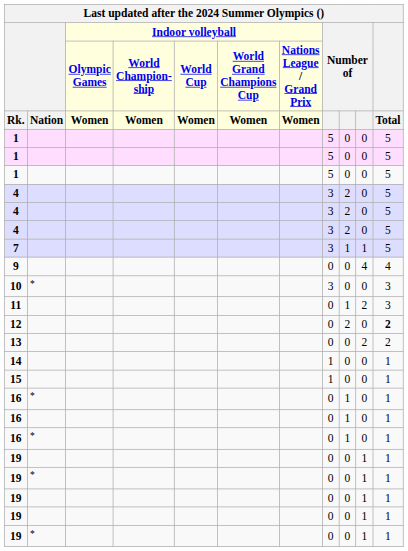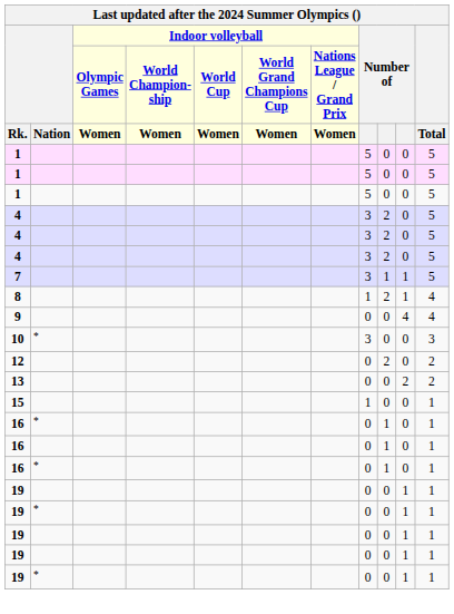 <table class="wikitable" style="margin-top:0em; text-align:center; font-size:100%;">
 <tr>
 <th colspan="11">Last updated after the 2024 Summer Olympics ()</th>
 </tr>
 <tr>
 <th rowspan="2" colspan="2"></th>
 <th colspan="5" style="background:#ffd;"><a href='#'>Indoor volleyball</a></th>
 <th rowspan="2" colspan="3">Number of</th>
 <th rowspan="2"></th>
 </tr>
 <tr>
 <th style="background:#ffd;"><a href='#'>Olympic Games</a></th>
 <th style="background:#ffd;"><a href='#'>World Champion-<br>ship</a></th>
 <th style="background:#ffd;"><a href='#'>World Cup</a></th>
 <th style="background:#ffd;"><a href='#'>World Grand Champions Cup</a></th>
 <th style="background:#ffd;"><a href='#'>Nations League</a> / <a href='#'>Grand Prix</a></th>
 </tr>
 <tr>
 <th style="width:1em;">Rk.</th>
 <th>Nation</th>
 <th style="background:#ffd; width:1em;">Women</th>
 <th style="background:#ffd; width:1em;">Women</th>
 <th style="background:#ffd; width:1em;">Women</th>
 <th style="background:#ffd; width:1em;">Women</th>
 <th style="background:#ffd; width:1em;">Women</th>
 <th style="width:1em;"></th>
 <th style="width:1em;"></th>
 <th style="width:1em;"></th>
 <th style="width:1em;">Total</th>
 </tr>
 <tr style="background: #fdf;">
 <td><strong>1</strong></td>
 <td style="text-align:left;"></td>
 <td></td>
 <td></td>
 <td></td>
 <td></td>
 <td></td>
 <td>5</td>
 <td>0</td>
 <td>0</td>
 <td>5</td>
 </tr>
 <tr style="background: #fdf;">
 <td><strong>1</strong></td>
 <td style="text-align:left;"></td>
 <td></td>
 <td></td>
 <td></td>
 <td></td>
 <td></td>
 <td>5</td>
 <td>0</td>
 <td>0</td>
 <td>5</td>
 </tr>
 <tr>
 <td><strong>1</strong></td>
 <td style="text-align:left;"></td>
 <td></td>
 <td></td>
 <td></td>
 <td></td>
 <td></td>
 <td>5</td>
 <td>0</td>
 <td>0</td>
 <td>5</td>
 </tr>
 <tr style="background: #ddf;">
 <td><strong>4</strong></td>
 <td style="text-align:left;"></td>
 <td></td>
 <td></td>
 <td></td>
 <td></td>
 <td></td>
 <td>3</td>
 <td>2</td>
 <td>0</td>
 <td>5</td>
 </tr>
 <tr style="background: #ddf;">
 <td><strong>4</strong></td>
 <td style="text-align:left;"></td>
 <td></td>
 <td></td>
 <td></td>
 <td></td>
 <td></td>
 <td>3</td>
 <td>2</td>
 <td>0</td>
 <td>5</td>
 </tr>
 <tr style="background: #ddf;">
 <td><strong>4</strong></td>
 <td style="text-align:left;"></td>
 <td></td>
 <td></td>
 <td></td>
 <td></td>
 <td></td>
 <td>3</td>
 <td>2</td>
 <td>0</td>
 <td>5</td>
 </tr>
 <tr style="background: #ddf;">
 <td><strong>7</strong></td>
 <td style="text-align:left;"></td>
 <td></td>
 <td></td>
 <td></td>
 <td></td>
 <td></td>
 <td>3</td>
 <td>1</td>
 <td>1</td>
 <td>5</td>
 </tr>
 <tr>
+<td><strong>8</strong></td>
+<td style="text-align:left;"></td>
+<td></td>
+<td></td>
+<td></td>
+<td></td>
+<td></td>
+<td>1</td>
+<td>2</td>
+<td>1</td>
+<td>4</td>
+</tr>
+<tr>
 <td><strong>9</strong></td>
 <td style="text-align:left;"></td>
 <td></td>
 <td></td>
 <td></td>
 <td></td>
 <td></td>
 <td>0</td>
 <td>0</td>
 <td>4</td>
 <td>4</td>
 </tr>
 <tr>
 <td><strong>10</strong></td>
 <td style="text-align:left;"><em></em><sup>*</sup></td>
 <td></td>
 <td></td>
 <td></td>
 <td></td>
 <td></td>
 <td>3</td>
 <td>0</td>
 <td>0</td>
 <td>3</td>
 </tr>
 <tr>
-<td><strong>11</strong></td>
-<td style="text-align:left;"></td>
-<td></td>
-<td></td>
-<td></td>
-<td></td>
-<td></td>
-<td>0</td>
-<td>1</td>
-<td>2</td>
-<td>3</td>
-</tr>
-<tr>
 <td><strong>12</strong></td>
 <td style="text-align:left;"></td>
 <td></td>
 <td></td>
 <td></td>
 <td></td>
 <td></td>
 <td>0</td>
 <td>2</td>
 <td>0</td>
-<td><strong>2</strong></td>
+<td>2</td>
 </tr>
 <tr>
 <td><strong>13</strong></td>
 <td style="text-align:left;"></td>
 <td></td>
 <td></td>
 <td></td>
 <td></td>
 <td></td>
 <td>0</td>
 <td>0</td>
 <td>2</td>
 <td>2</td>
-</tr>
-<tr>
-<td><strong>14</strong></td>
-<td style="text-align:left;"></td>
-<td></td>
-<td></td>
-<td></td>
-<td></td>
-<td></td>
-<td>1</td>
-<td>0</td>
-<td>0</td>
-<td>1</td>
 </tr>
 <tr>
 <td><strong>15</strong></td>
 <td style="text-align:left;"></td>
 <td></td>
 <td></td>
 <td></td>
 <td></td>
 <td></td>
 <td>1</td>
 <td>0</td>
 <td>0</td>
 <td>1</td>
 </tr>
 <tr>
 <td><strong>16</strong></td>
 <td style="text-align:left;"><em></em><sup>*</sup></td>
 <td></td>
 <td></td>
 <td></td>
 <td></td>
 <td></td>
 <td>0</td>
 <td>1</td>
 <td>0</td>
 <td>1</td>
 </tr>
 <tr>
 <td><strong>16</strong></td>
 <td style="text-align:left;"></td>
 <td></td>
 <td></td>
 <td></td>
 <td></td>
 <td></td>
 <td>0</td>
 <td>1</td>
 <td>0</td>
 <td>1</td>
 </tr>
 <tr>
 <td><strong>16</strong></td>
 <td style="text-align:left;"><em></em><sup>*</sup></td>
 <td></td>
 <td></td>
 <td></td>
 <td></td>
 <td></td>
 <td>0</td>
 <td>1</td>
 <td>0</td>
 <td>1</td>
 </tr>
 <tr>
 <td><strong>19</strong></td>
 <td style="text-align:left;"></td>
 <td></td>
 <td></td>
 <td></td>
 <td></td>
 <td></td>
 <td>0</td>
 <td>0</td>
 <td>1</td>
 <td>1</td>
 </tr>
 <tr>
 <td><strong>19</strong></td>
 <td style="text-align:left;"><em></em><sup>*</sup></td>
 <td></td>
 <td></td>
 <td></td>
 <td></td>
 <td></td>
 <td>0</td>
 <td>0</td>
 <td>1</td>
 <td>1</td>
 </tr>
 <tr>
 <td><strong>19</strong></td>
 <td style="text-align:left;"></td>
 <td></td>
 <td></td>
 <td></td>
 <td></td>
 <td></td>
 <td>0</td>
 <td>0</td>
 <td>1</td>
 <td>1</td>
 </tr>
 <tr>
 <td><strong>19</strong></td>
 <td style="text-align:left;"></td>
 <td></td>
 <td></td>
 <td></td>
 <td></td>
 <td></td>
 <td>0</td>
 <td>0</td>
 <td>1</td>
 <td>1</td>
 </tr>
 <tr>
 <td><strong>19</strong></td>
 <td style="text-align:left;"><em></em><sup>*</sup></td>
 <td></td>
 <td></td>
 <td></td>
 <td></td>
 <td></td>
 <td>0</td>
 <td>0</td>
 <td>1</td>
 <td>1</td>
 </tr>
 </table>
